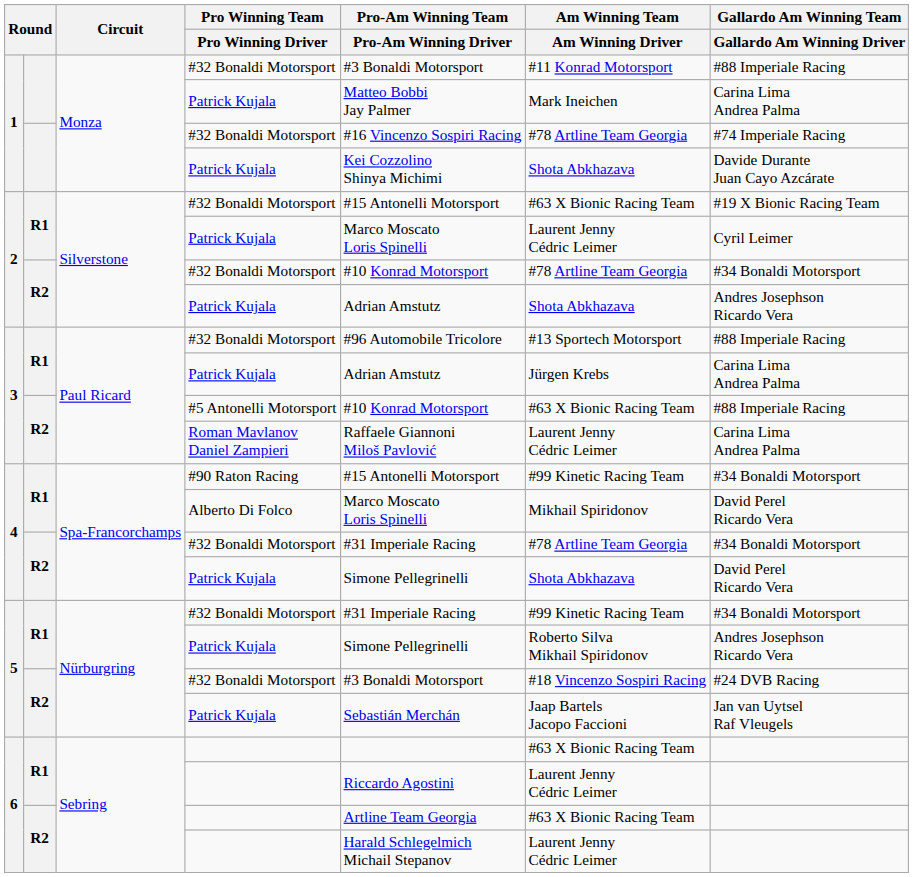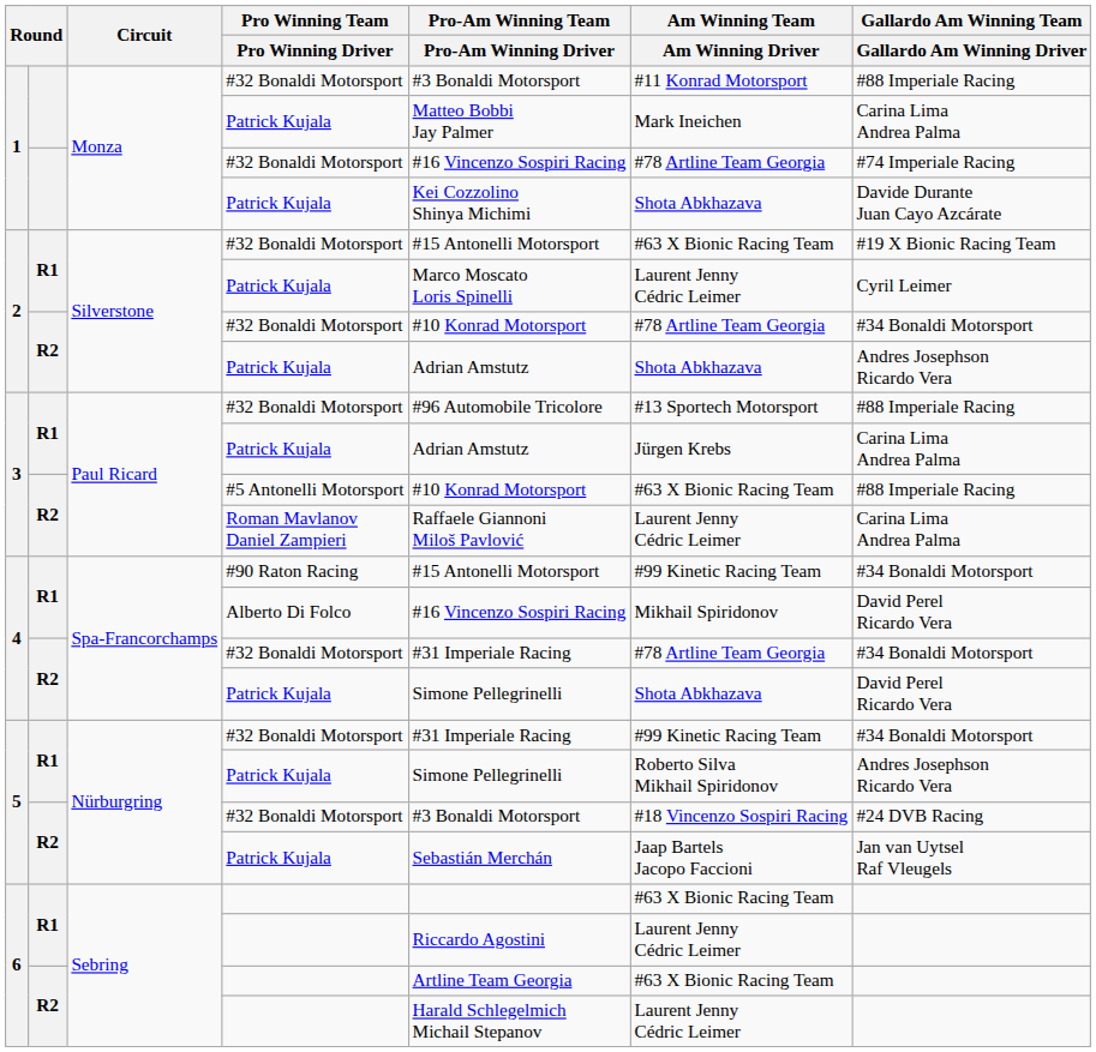 <table class="wikitable" style="font-size: 85%;">
 <tr>
 <th rowspan=2 colspan=2>Round</th>
 <th rowspan=2>Circuit</th>
 <th>Pro Winning Team</th>
 <th>Pro-Am Winning Team</th>
 <th>Am Winning Team</th>
 <th>Gallardo Am Winning Team</th>
 </tr>
 <tr>
 <th>Pro Winning Driver</th>
 <th>Pro-Am Winning Driver</th>
 <th>Am Winning Driver</th>
 <th>Gallardo Am Winning Driver</th>
 </tr>
 <tr>
 <th rowspan=4>1</th>
 <th rowspan=2></th>
 <td rowspan=4> <a href='#'>Monza</a></td>
 <td>#32  Bonaldi Motorsport</td>
 <td>#3  Bonaldi Motorsport</td>
 <td>#11  <a href='#'>Konrad Motorsport</a></td>
 <td>#88  Imperiale Racing</td>
 </tr>
 <tr>
 <td> <a href='#'>Patrick Kujala</a></td>
 <td> <a href='#'>Matteo Bobbi</a><br> Jay Palmer</td>
 <td> Mark Ineichen</td>
 <td> Carina Lima<br> Andrea Palma</td>
 </tr>
 <tr>
 <th rowspan=2></th>
 <td>#32  Bonaldi Motorsport</td>
 <td>#16  <a href='#'>Vincenzo Sospiri Racing</a></td>
 <td>#78  <a href='#'>Artline Team Georgia</a></td>
 <td>#74  Imperiale Racing</td>
 </tr>
 <tr>
 <td> <a href='#'>Patrick Kujala</a></td>
 <td> <a href='#'>Kei Cozzolino</a><br> Shinya Michimi</td>
 <td> <a href='#'>Shota Abkhazava</a></td>
 <td> Davide Durante<br> Juan Cayo Azcárate</td>
 </tr>
 <tr>
 <th rowspan=4>2</th>
 <th rowspan=2>R1</th>
 <td rowspan=4> <a href='#'>Silverstone</a></td>
 <td>#32  Bonaldi Motorsport</td>
 <td>#15  Antonelli Motorsport</td>
 <td>#63  X Bionic Racing Team</td>
 <td>#19  X Bionic Racing Team</td>
 </tr>
 <tr>
 <td> <a href='#'>Patrick Kujala</a></td>
 <td> Marco Moscato<br> <a href='#'>Loris Spinelli</a></td>
 <td> Laurent Jenny<br> Cédric Leimer</td>
 <td> Cyril Leimer</td>
 </tr>
 <tr>
 <th rowspan=2>R2</th>
 <td>#32  Bonaldi Motorsport</td>
 <td>#10  <a href='#'>Konrad Motorsport</a></td>
 <td>#78  <a href='#'>Artline Team Georgia</a></td>
 <td>#34  Bonaldi Motorsport</td>
 </tr>
 <tr>
 <td> <a href='#'>Patrick Kujala</a></td>
 <td> Adrian Amstutz</td>
 <td> <a href='#'>Shota Abkhazava</a></td>
 <td> Andres Josephson<br> Ricardo Vera</td>
 </tr>
 <tr>
 <th rowspan=4>3</th>
 <th rowspan=2>R1</th>
 <td rowspan=4> <a href='#'>Paul Ricard</a></td>
 <td>#32  Bonaldi Motorsport</td>
 <td>#96  Automobile Tricolore</td>
 <td>#13  Sportech Motorsport</td>
 <td>#88  Imperiale Racing</td>
 </tr>
 <tr>
 <td> <a href='#'>Patrick Kujala</a></td>
 <td> Adrian Amstutz</td>
 <td> Jürgen Krebs</td>
 <td> Carina Lima<br> Andrea Palma</td>
 </tr>
 <tr>
 <th rowspan=2>R2</th>
 <td>#5  Antonelli Motorsport</td>
 <td>#10  <a href='#'>Konrad Motorsport</a></td>
 <td>#63  X Bionic Racing Team</td>
 <td>#88  Imperiale Racing</td>
 </tr>
 <tr>
 <td> <a href='#'>Roman Mavlanov</a><br> <a href='#'>Daniel Zampieri</a></td>
 <td> Raffaele Giannoni<br> <a href='#'>Miloš Pavlović</a></td>
 <td> Laurent Jenny<br> Cédric Leimer</td>
 <td> Carina Lima<br> Andrea Palma</td>
 </tr>
 <tr>
 <th rowspan=4>4</th>
 <th rowspan=2>R1</th>
 <td rowspan=4> <a href='#'>Spa-Francorchamps</a></td>
 <td>#90  Raton Racing</td>
 <td>#15  Antonelli Motorsport</td>
 <td>#99  Kinetic Racing Team</td>
 <td>#34  Bonaldi Motorsport</td>
 </tr>
 <tr>
 <td> Alberto Di Folco</td>
-<td> Marco Moscato<br> <a href='#'>Loris Spinelli</a></td>
+<td>#16  <a href='#'>Vincenzo Sospiri Racing</a></td>
 <td> Mikhail Spiridonov</td>
 <td> David Perel<br> Ricardo Vera</td>
 </tr>
 <tr>
 <th rowspan=2>R2</th>
 <td>#32  Bonaldi Motorsport</td>
 <td>#31  Imperiale Racing</td>
 <td>#78  <a href='#'>Artline Team Georgia</a></td>
 <td>#34  Bonaldi Motorsport</td>
 </tr>
 <tr>
 <td> <a href='#'>Patrick Kujala</a></td>
 <td> Simone Pellegrinelli</td>
 <td> <a href='#'>Shota Abkhazava</a></td>
 <td> David Perel<br> Ricardo Vera</td>
 </tr>
 <tr>
 <th rowspan=4>5</th>
 <th rowspan=2>R1</th>
 <td rowspan=4> <a href='#'>Nürburgring</a></td>
 <td>#32  Bonaldi Motorsport</td>
 <td>#31  Imperiale Racing</td>
 <td>#99  Kinetic Racing Team</td>
 <td>#34  Bonaldi Motorsport</td>
 </tr>
 <tr>
 <td> <a href='#'>Patrick Kujala</a></td>
 <td> Simone Pellegrinelli</td>
 <td> Roberto Silva<br> Mikhail Spiridonov</td>
 <td> Andres Josephson<br> Ricardo Vera</td>
 </tr>
 <tr>
 <th rowspan=2>R2</th>
 <td>#32  Bonaldi Motorsport</td>
 <td>#3  Bonaldi Motorsport</td>
 <td>#18  <a href='#'>Vincenzo Sospiri Racing</a></td>
 <td>#24  DVB Racing</td>
 </tr>
 <tr>
 <td> <a href='#'>Patrick Kujala</a></td>
 <td> <a href='#'>Sebastián Merchán</a></td>
 <td> Jaap Bartels<br> Jacopo Faccioni</td>
 <td> Jan van Uytsel<br> Raf Vleugels</td>
 </tr>
 <tr>
 <th rowspan=4>6</th>
 <th rowspan=2>R1</th>
 <td rowspan=4> <a href='#'>Sebring</a></td>
 <td></td>
 <td></td>
 <td>#63  X Bionic Racing Team</td>
 <td></td>
 </tr>
 <tr>
 <td></td>
 <td> <a href='#'>Riccardo Agostini</a></td>
 <td> Laurent Jenny<br> Cédric Leimer</td>
 <td></td>
 </tr>
 <tr>
 <th rowspan=2>R2</th>
 <td></td>
 <td><a href='#'>Artline Team Georgia</a></td>
 <td>#63  X Bionic Racing Team</td>
 <td></td>
 </tr>
 <tr>
 <td></td>
 <td> <a href='#'>Harald Schlegelmich</a><br> Michail Stepanov</td>
 <td> Laurent Jenny<br> Cédric Leimer</td>
 <td></td>
 </tr>
 </table>
